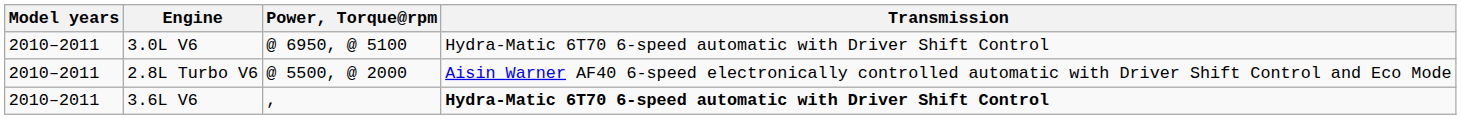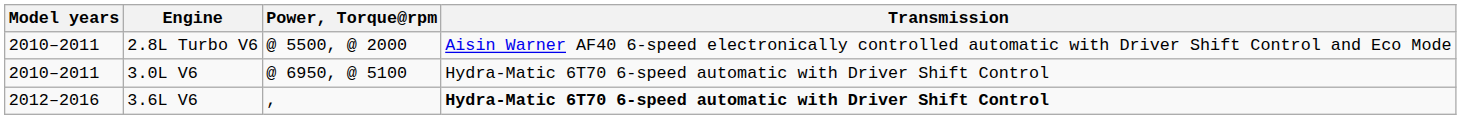 <table class="wikitable">
 <tr>
 <th>Model years</th>
 <th>Engine</th>
 <th>Power, Torque@rpm</th>
 <th>Transmission</th>
 </tr>
 <tr>
 <td>2010–2011</td>
-<td>3.0L V6</td>
-<td> @ 6950,  @ 5100</td>
-<td>Hydra-Matic 6T70 6-speed automatic with Driver Shift Control</td>
-</tr>
-<tr>
-<td>2010–2011</td>
 <td>2.8L Turbo V6</td>
 <td> @ 5500,  @ 2000</td>
 <td><a href='#'>Aisin Warner</a> AF40 6-speed electronically controlled automatic with Driver Shift Control and Eco Mode</td>
 </tr>
 <tr>
 <td>2010–2011</td>
+<td>3.0L V6</td>
+<td> @ 6950,  @ 5100</td>
+<td>Hydra-Matic 6T70 6-speed automatic with Driver Shift Control</td>
+</tr>
+<tr>
+<td>2012–2016</td>
 <td>3.6L V6</td>
 <td>, </td>
 <td><strong>Hydra-Matic 6T70 6-speed automatic with Driver Shift Control</strong></td>
 </tr>
 </table>
